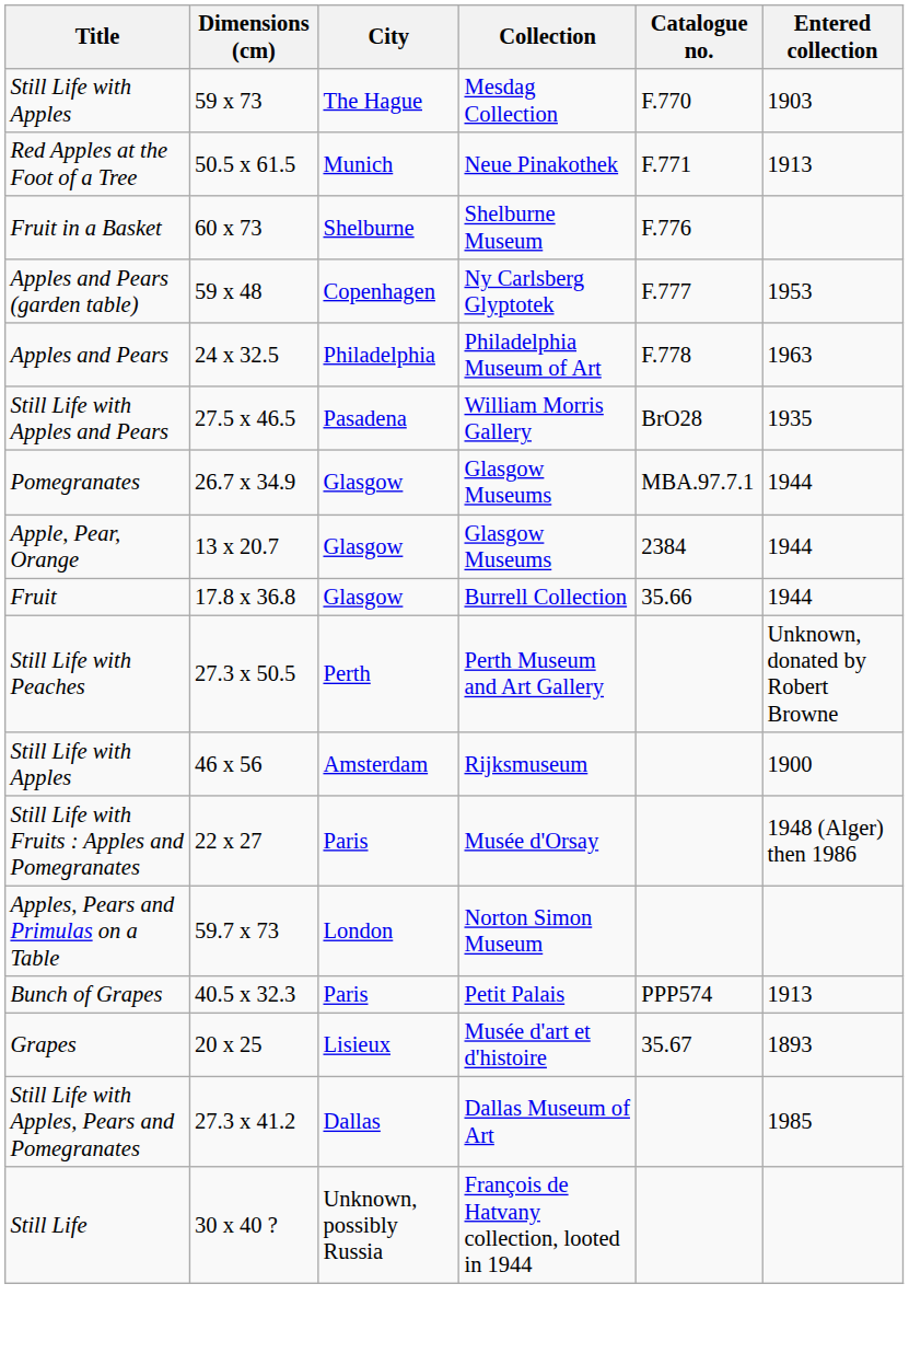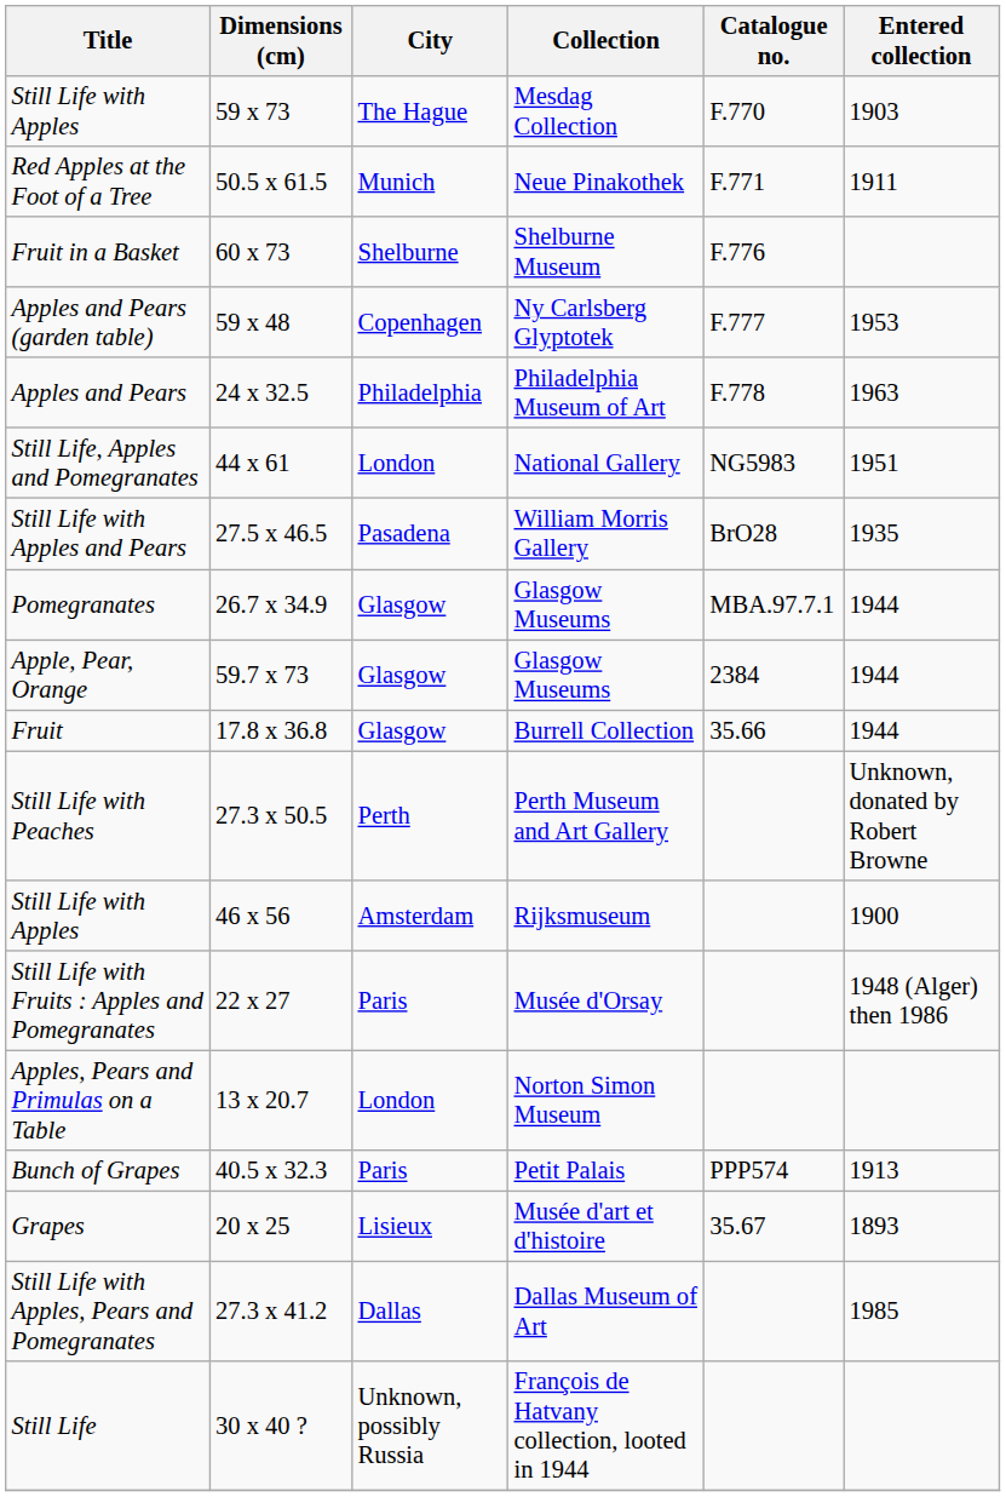 <table class="wikitable sortable" style="font-size: 95%;">
 <tr>
 <th>Title</th>
 <th>Dimensions (cm)</th>
 <th>City</th>
 <th>Collection</th>
 <th>Catalogue no.</th>
 <th>Entered collection</th>
 </tr>
 <tr>
 <td><em>Still Life with Apples</em></td>
 <td>59 x 73</td>
 <td><a href='#'>The Hague</a></td>
 <td><a href='#'>Mesdag Collection</a></td>
 <td>F.770</td>
 <td>1903</td>
 </tr>
 <tr>
 <td><em>Red Apples at the Foot of a Tree</em></td>
 <td>50.5 x 61.5</td>
 <td><a href='#'>Munich</a></td>
 <td><a href='#'>Neue Pinakothek</a></td>
 <td>F.771</td>
-<td>1913</td>
+<td>1911</td>
 </tr>
 <tr>
 <td><em>Fruit in a Basket</em></td>
 <td>60 x 73</td>
 <td><a href='#'>Shelburne</a></td>
 <td><a href='#'>Shelburne Museum</a></td>
 <td>F.776</td>
 <td></td>
 </tr>
 <tr>
 <td><em>Apples and Pears (garden table)</em></td>
 <td>59 x 48</td>
 <td><a href='#'>Copenhagen</a></td>
 <td><a href='#'>Ny Carlsberg Glyptotek</a></td>
 <td>F.777</td>
 <td>1953</td>
 </tr>
 <tr>
 <td><em>Apples and Pears</em></td>
 <td>24 x 32.5</td>
 <td><a href='#'>Philadelphia</a></td>
 <td><a href='#'>Philadelphia Museum of Art</a></td>
 <td>F.778</td>
 <td>1963</td>
 </tr>
 <tr>
+<td><em>Still Life, Apples and Pomegranates</em></td>
+<td>44 x 61</td>
+<td><a href='#'>London</a></td>
+<td><a href='#'>National Gallery</a></td>
+<td>NG5983</td>
+<td>1951</td>
+</tr>
+<tr>
 <td><em>Still Life with Apples and Pears</em></td>
 <td>27.5 x 46.5</td>
 <td><a href='#'>Pasadena</a></td>
 <td><a href='#'>William Morris Gallery</a></td>
 <td>BrO28</td>
 <td>1935</td>
 </tr>
 <tr>
 <td><em>Pomegranates</em></td>
 <td>26.7 x 34.9</td>
 <td><a href='#'>Glasgow</a></td>
 <td><a href='#'>Glasgow Museums</a></td>
 <td>MBA.97.7.1</td>
 <td>1944</td>
 </tr>
 <tr>
 <td><em>Apple, Pear, Orange</em></td>
-<td>13 x 20.7</td>
+<td>59.7 x 73</td>
 <td><a href='#'>Glasgow</a></td>
 <td><a href='#'>Glasgow Museums</a></td>
 <td>2384</td>
 <td>1944</td>
 </tr>
 <tr>
 <td><em>Fruit</em></td>
 <td>17.8 x 36.8</td>
 <td><a href='#'>Glasgow</a></td>
 <td><a href='#'>Burrell Collection</a></td>
 <td>35.66</td>
 <td>1944</td>
 </tr>
 <tr>
 <td><em>Still Life with Peaches</em></td>
 <td>27.3 x 50.5</td>
 <td><a href='#'>Perth</a></td>
 <td><a href='#'>Perth Museum and Art Gallery</a></td>
 <td></td>
 <td>Unknown, donated by Robert Browne</td>
 </tr>
 <tr>
 <td><em>Still Life with Apples</em></td>
 <td>46 x 56</td>
 <td><a href='#'>Amsterdam</a></td>
 <td><a href='#'>Rijksmuseum</a></td>
 <td></td>
 <td>1900</td>
 </tr>
 <tr>
 <td><em>Still Life with Fruits : Apples and Pomegranates</em></td>
 <td>22 x 27</td>
 <td><a href='#'>Paris</a></td>
 <td><a href='#'>Musée d'Orsay</a></td>
 <td></td>
 <td>1948 (Alger) then 1986</td>
 </tr>
 <tr>
 <td><em>Apples, Pears and <a href='#'>Primulas</a> on a Table</em></td>
-<td>59.7 x 73</td>
+<td>13 x 20.7</td>
 <td><a href='#'>London</a></td>
 <td><a href='#'>Norton Simon Museum</a></td>
 <td></td>
 <td></td>
 </tr>
 <tr>
 <td><em>Bunch of Grapes</em></td>
 <td>40.5 x 32.3</td>
 <td><a href='#'>Paris</a></td>
 <td><a href='#'>Petit Palais</a></td>
 <td>PPP574</td>
 <td>1913</td>
 </tr>
 <tr>
 <td><em>Grapes</em></td>
 <td>20 x 25</td>
 <td><a href='#'>Lisieux</a></td>
 <td><a href='#'>Musée d'art et d'histoire</a></td>
 <td>35.67</td>
 <td>1893</td>
 </tr>
 <tr>
 <td><em>Still Life with Apples, Pears and Pomegranates</em></td>
 <td>27.3 x 41.2</td>
 <td><a href='#'>Dallas</a></td>
 <td><a href='#'>Dallas Museum of Art</a></td>
 <td></td>
 <td>1985</td>
 </tr>
 <tr>
 <td><em>Still Life</em></td>
 <td>30 x 40 ?</td>
 <td>Unknown, possibly Russia</td>
 <td><a href='#'>François de Hatvany</a> collection, looted in 1944</td>
 <td></td>
 <td></td>
 </tr>
 <tr>
 </tr>
 </table>
